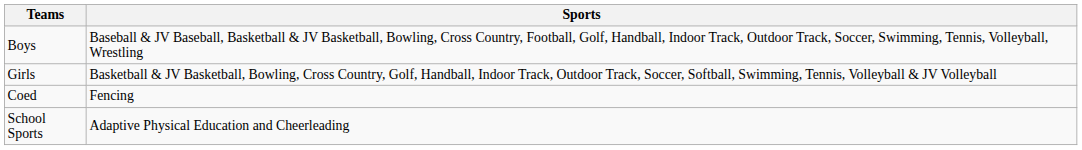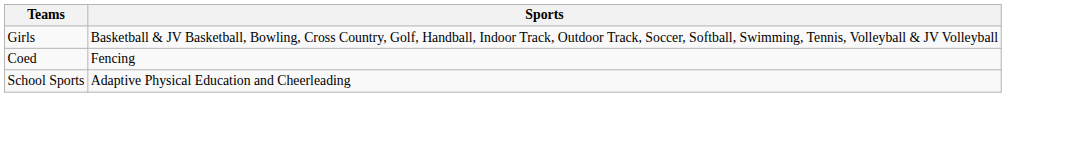 <table class="wikitable">
 <tr>
 <th> Teams</th>
 <th>Sports</th>
-</tr>
-<tr>
-<td>Boys</td>
-<td>Baseball & JV Baseball, Basketball & JV Basketball, Bowling, Cross Country, Football, Golf, Handball, Indoor Track, Outdoor Track, Soccer, Swimming, Tennis, Volleyball, Wrestling</td>
 </tr>
 <tr>
 <td>Girls</td>
 <td>Basketball & JV Basketball, Bowling, Cross Country, Golf, Handball, Indoor Track, Outdoor Track, Soccer, Softball, Swimming, Tennis, Volleyball & JV Volleyball</td>
 </tr>
 <tr>
 <td>Coed</td>
 <td>Fencing</td>
 </tr>
 <tr>
 <td>School Sports</td>
 <td>Adaptive Physical Education and Cheerleading</td>
 </tr>
 </table>
